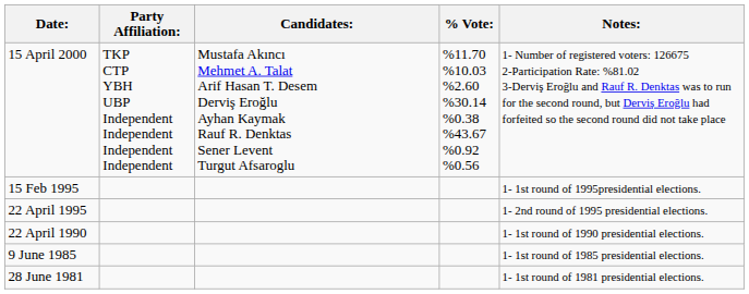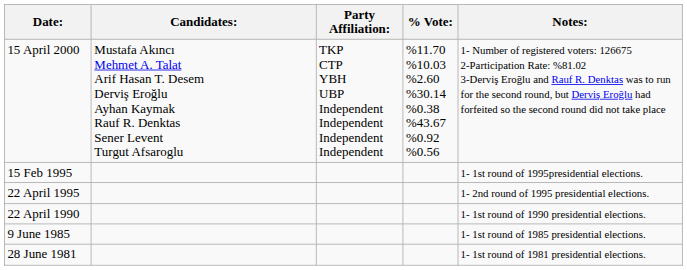 <table class="wikitable">
 <tr>
 <th>Date:</th>
+<th>Candidates:</th>
 <th>Party Affiliation:</th>
-<th>Candidates:</th>
 <th>% Vote:</th>
 <th>Notes:</th>
 </tr>
 <tr>
 <td width="100px" align="left" valign="top">15 April 2000<br></td>
+<td width="270px" align="left" valign="top">Mustafa Akıncı<br><a href='#'>Mehmet A. Talat</a><br>Arif Hasan T. Desem<br>Derviş Eroğlu<br>Ayhan Kaymak<br>Rauf R. Denktas<br>Sener Levent<br>Turgut Afsaroglu</td>
 <td width="100px" align="left" valign="top">TKP<br>CTP<br>YBH<br>UBP<br>Independent<br> Independent <br> Independent<br>Independent</td>
-<td width="270px" align="left" valign="top">Mustafa Akıncı<br><a href='#'>Mehmet A. Talat</a><br>Arif Hasan T. Desem<br>Derviş Eroğlu<br>Ayhan Kaymak<br>Rauf R. Denktas<br>Sener Levent<br>Turgut Afsaroglu</td>
 <td width="60px" align="left" valign="top">%11.70<br>%10.03<br>%2.60<br>%30.14<br>%0.38<br>%43.67<br>%0.92<br>%0.56</td>
 <td width="270px" align="left" valign="top"><small>1- Number of registered voters: 126675<br>2-Participation Rate: %81.02<br>3-Derviş Eroğlu and <a href='#'>Rauf R. Denktas</a> was to run for the second round, but <a href='#'>Derviş Eroğlu</a> had forfeited so the second round did not take place</small></td>
 </tr>
 <tr>
 <td width="100px" align="left" valign="top">15 Feb 1995<br></td>
+<td width="270px" align="left" valign="top"><br></td>
 <td width="100px" align="left" valign="top"><br></td>
-<td width="270px" align="left" valign="top"><br></td>
 <td width="60px" align="left" valign="top"><br></td>
 <td width="270px" align="left" valign="top"><small>1- 1st round of 1995presidential elections.</small></td>
 </tr>
 <tr>
 <td width="100px" align="left" valign="top">22 April 1995<br></td>
+<td width="270px" align="left" valign="top"><br></td>
 <td width="100px" align="left" valign="top"><br></td>
-<td width="270px" align="left" valign="top"><br></td>
 <td width="60px" align="left" valign="top"><br></td>
 <td width="270px" align="left" valign="top"><small>1- 2nd round of 1995 presidential elections.</small></td>
 </tr>
 <tr>
 <td width="100px" align="left" valign="top">22 April 1990<br></td>
+<td width="270px" align="left" valign="top"><br></td>
 <td width="100px" align="left" valign="top"><br></td>
-<td width="270px" align="left" valign="top"><br></td>
 <td width="60px" align="left" valign="top"><br></td>
 <td width="270px" align="left" valign="top"><small>1- 1st round of 1990 presidential elections.</small></td>
 </tr>
 <tr>
 <td width="100px" align="left" valign="top">9 June 1985<br></td>
+<td width="270px" align="left" valign="top"><br></td>
 <td width="100px" align="left" valign="top"><br></td>
-<td width="270px" align="left" valign="top"><br></td>
 <td width="60px" align="left" valign="top"><br></td>
 <td width="270px" align="left" valign="top"><small>1- 1st round of 1985 presidential elections.</small></td>
 </tr>
 <tr>
 <td width="100px" align="left" valign="top">28 June 1981<br></td>
+<td width="270px" align="left" valign="top"><br></td>
 <td width="100px" align="left" valign="top"><br></td>
-<td width="270px" align="left" valign="top"><br></td>
 <td width="60px" align="left" valign="top"><br></td>
 <td width="270px" align="left" valign="top"><small>1- 1st round of 1981 presidential elections.</small></td>
 </tr>
 </table>
